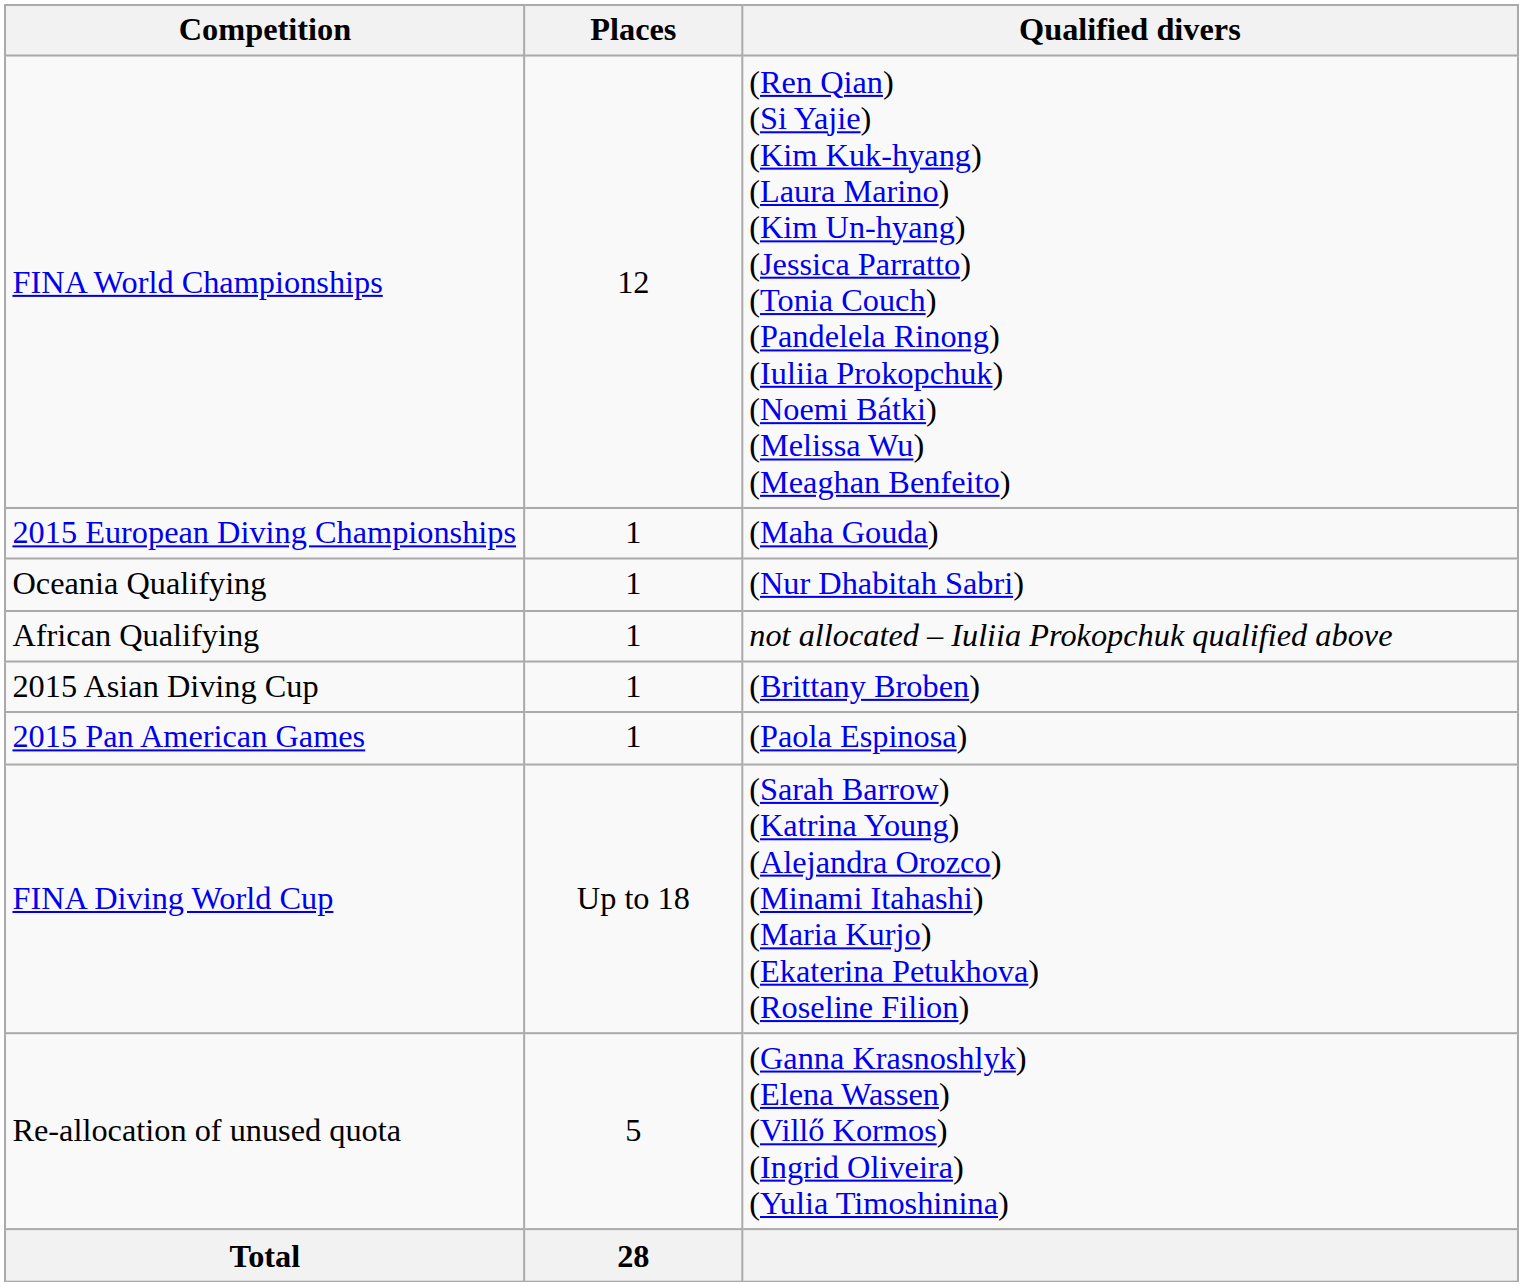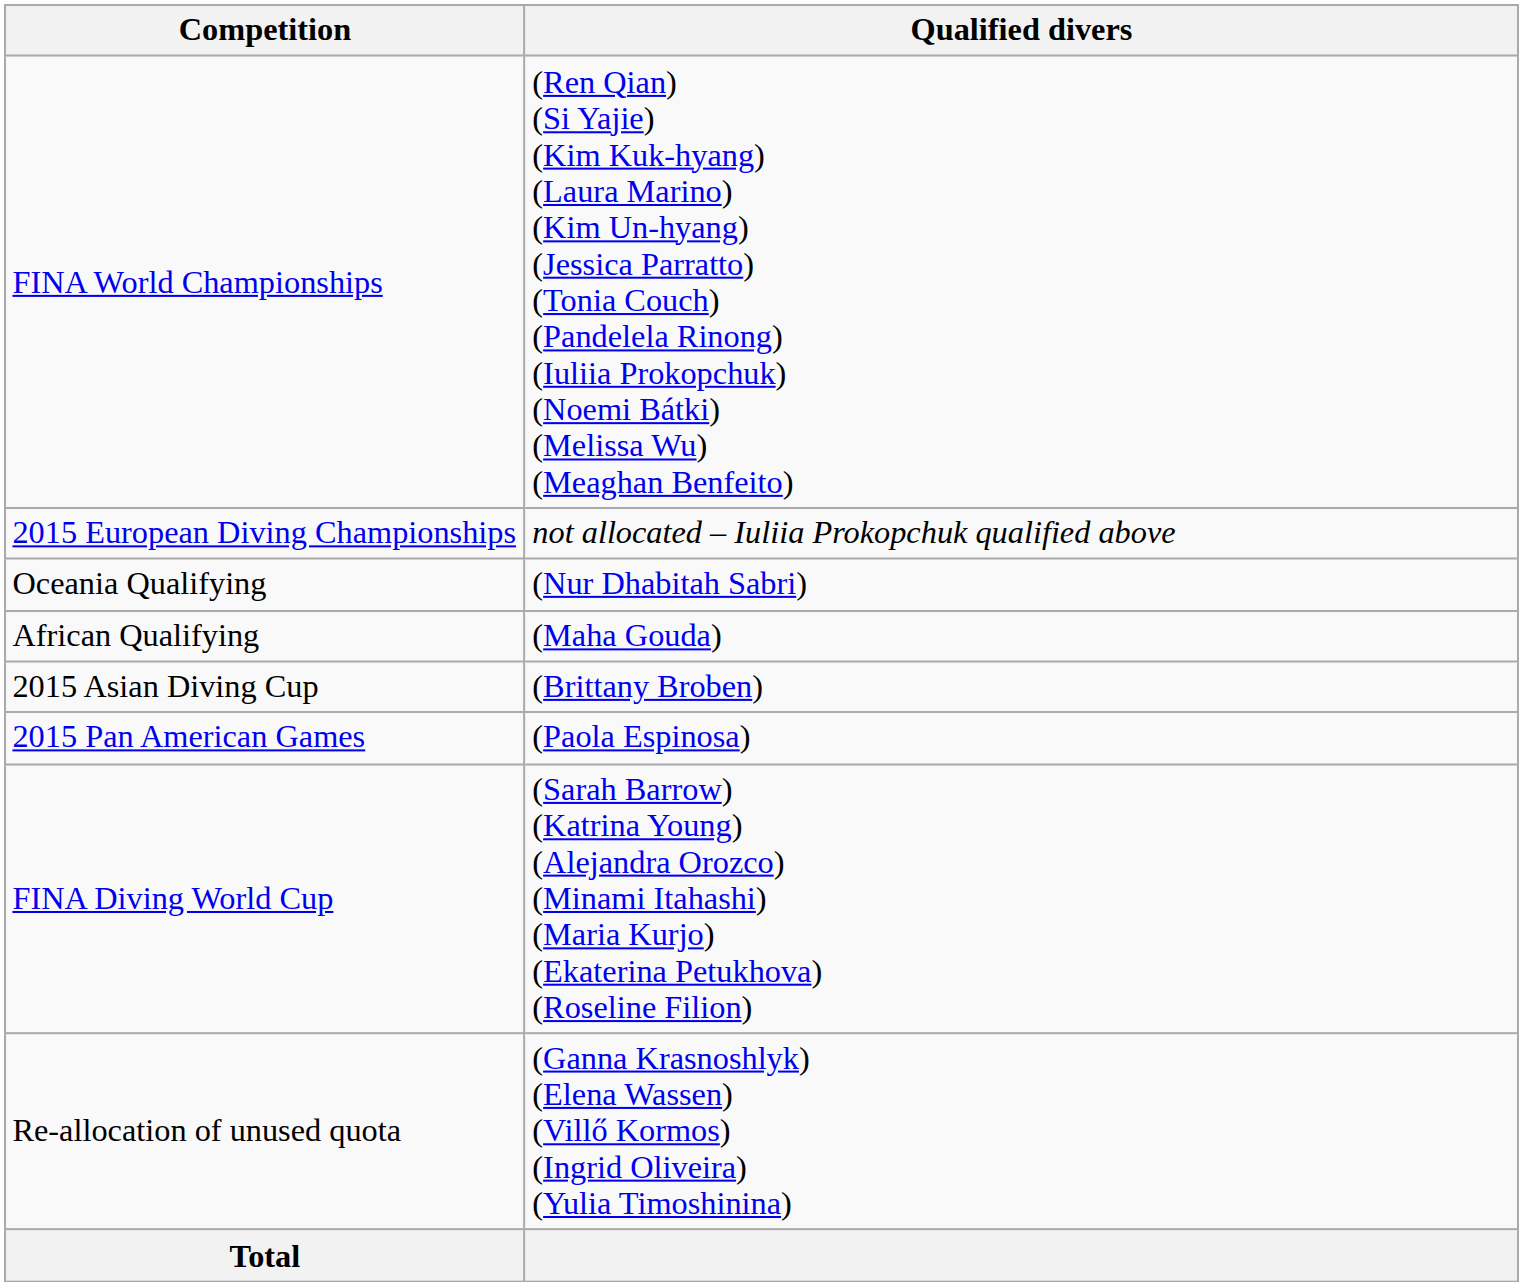 <table class="wikitable" width=750>
 <tr>
 <th width=250>Competition</th>
-<th width=100>Places</th>
 <th>Qualified divers</th>
 </tr>
 <tr>
 <td><a href='#'>FINA World Championships</a></td>
-<td align=center>12</td>
 <td> (<a href='#'>Ren Qian</a>)<br> (<a href='#'>Si Yajie</a>)<br> (<a href='#'>Kim Kuk-hyang</a>)<br> (<a href='#'>Laura Marino</a>)<br> (<a href='#'>Kim Un-hyang</a>)<br> (<a href='#'>Jessica Parratto</a>)<br> (<a href='#'>Tonia Couch</a>)<br> (<a href='#'>Pandelela Rinong</a>)<br> (<a href='#'>Iuliia Prokopchuk</a>)<br> (<a href='#'>Noemi Bátki</a>)<br> (<a href='#'>Melissa Wu</a>)<br> (<a href='#'>Meaghan Benfeito</a>)</td>
 </tr>
 <tr>
 <td><a href='#'>2015 European Diving Championships</a></td>
-<td align=center>1</td>
-<td> (<a href='#'>Maha Gouda</a>)</td>
+<td><em>not allocated – Iuliia Prokopchuk qualified above</em></td>
 </tr>
 <tr>
 <td>Oceania Qualifying</td>
-<td align=center>1</td>
 <td> (<a href='#'>Nur Dhabitah Sabri</a>)</td>
 </tr>
 <tr>
 <td>African Qualifying</td>
-<td align=center>1</td>
-<td><em>not allocated – Iuliia Prokopchuk qualified above</em></td>
+<td> (<a href='#'>Maha Gouda</a>)</td>
 </tr>
 <tr>
 <td>2015 Asian Diving Cup</td>
-<td align=center>1</td>
 <td> (<a href='#'>Brittany Broben</a>)</td>
 </tr>
 <tr>
 <td><a href='#'>2015 Pan American Games</a></td>
-<td align=center>1</td>
 <td> (<a href='#'>Paola Espinosa</a>)</td>
 </tr>
 <tr>
 <td><a href='#'>FINA Diving World Cup</a></td>
-<td align=center>Up to 18</td>
 <td> (<a href='#'>Sarah Barrow</a>)<br> (<a href='#'>Katrina Young</a>)<br> (<a href='#'>Alejandra Orozco</a>)<br> (<a href='#'>Minami Itahashi</a>)<br> (<a href='#'>Maria Kurjo</a>)<br> (<a href='#'>Ekaterina Petukhova</a>)<br> (<a href='#'>Roseline Filion</a>)</td>
 </tr>
 <tr>
 <td>Re-allocation of unused quota</td>
-<td align=center>5</td>
 <td> (<a href='#'>Ganna Krasnoshlyk</a>)<br> (<a href='#'>Elena Wassen</a>)<br> (<a href='#'>Villő Kormos</a>)<br> (<a href='#'>Ingrid Oliveira</a>)<br> (<a href='#'>Yulia Timoshinina</a>)<br></td>
 </tr>
 <tr>
 <th>Total</th>
-<th>28</th>
 <th></th>
 </tr>
 </table>
